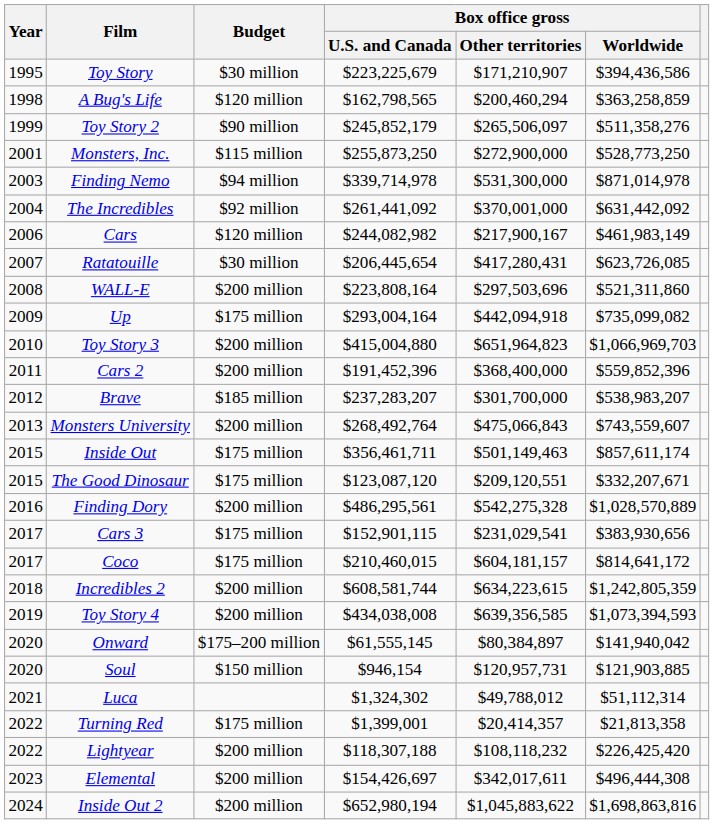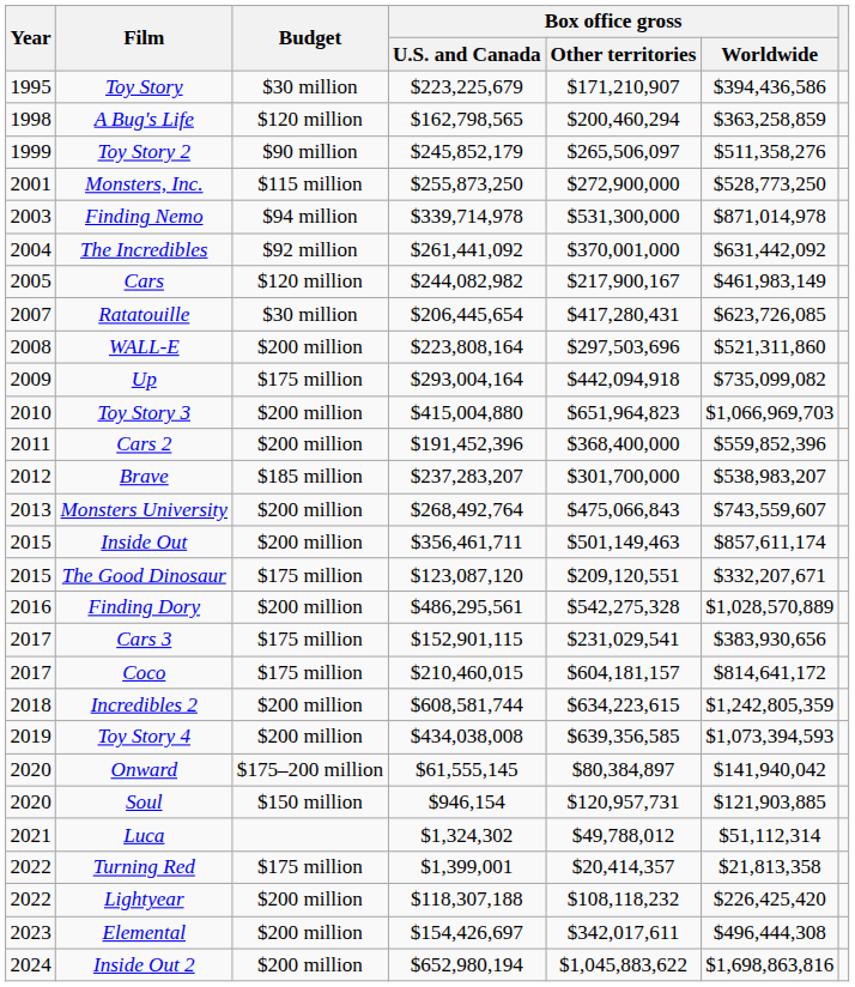 <table class="wikitable plainrowheaders sortable" style="text-align: center">
 <tr>
 <th scope="col" rowspan="2">Year</th>
 <th scope="col" rowspan="2">Film</th>
 <th scope="col" rowspan="2">Budget</th>
 <th scope="col" colspan="3" class=sortable>Box office gross</th>
 <th scope="col" rowspan="2" class=unsortable></th>
 </tr>
 <tr>
 <th scope="col">U.S. and Canada</th>
 <th scope="col">Other territories</th>
 <th scope="col">Worldwide</th>
 </tr>
 <tr>
 <td>1995</td>
 <td><em><a href='#'>Toy Story</a></em></td>
 <td>$30 million</td>
 <td>$223,225,679</td>
 <td>$171,210,907</td>
 <td>$394,436,586</td>
 <td></td>
 </tr>
 <tr>
 <td>1998</td>
 <td><em><a href='#'>A Bug's Life</a></em></td>
 <td>$120 million</td>
 <td>$162,798,565</td>
 <td>$200,460,294</td>
 <td>$363,258,859</td>
 <td></td>
 </tr>
 <tr>
 <td>1999</td>
 <td><em><a href='#'>Toy Story 2</a></em></td>
 <td>$90 million</td>
 <td>$245,852,179</td>
 <td>$265,506,097</td>
 <td>$511,358,276</td>
 <td></td>
 </tr>
 <tr>
 <td>2001</td>
 <td><em><a href='#'>Monsters, Inc.</a></em></td>
 <td>$115 million</td>
 <td>$255,873,250</td>
 <td>$272,900,000</td>
 <td>$528,773,250</td>
 <td></td>
 </tr>
 <tr>
 <td>2003</td>
 <td><em><a href='#'>Finding Nemo</a></em></td>
 <td>$94 million</td>
 <td>$339,714,978</td>
 <td>$531,300,000</td>
 <td>$871,014,978</td>
 <td></td>
 </tr>
 <tr>
 <td>2004</td>
 <td><em><a href='#'>The Incredibles</a></em></td>
 <td>$92 million</td>
 <td>$261,441,092</td>
 <td>$370,001,000</td>
 <td>$631,442,092</td>
 <td></td>
 </tr>
 <tr>
-<td>2006</td>
+<td>2005</td>
 <td><em><a href='#'>Cars</a></em></td>
 <td>$120 million</td>
 <td>$244,082,982</td>
 <td>$217,900,167</td>
 <td>$461,983,149</td>
 <td></td>
 </tr>
 <tr>
 <td>2007</td>
 <td><em><a href='#'>Ratatouille</a></em></td>
 <td>$30 million</td>
 <td>$206,445,654</td>
 <td>$417,280,431</td>
 <td>$623,726,085</td>
 <td></td>
 </tr>
 <tr>
 <td>2008</td>
 <td><em><a href='#'>WALL-E</a></em></td>
 <td>$200 million</td>
 <td>$223,808,164</td>
 <td>$297,503,696</td>
 <td>$521,311,860</td>
 <td></td>
 </tr>
 <tr>
 <td>2009</td>
 <td><em><a href='#'>Up</a></em></td>
 <td>$175 million</td>
 <td>$293,004,164</td>
 <td>$442,094,918</td>
 <td>$735,099,082</td>
 <td></td>
 </tr>
 <tr>
 <td>2010</td>
 <td><em><a href='#'>Toy Story 3</a></em></td>
 <td>$200 million</td>
 <td>$415,004,880</td>
 <td>$651,964,823</td>
 <td>$1,066,969,703</td>
 <td></td>
 </tr>
 <tr>
 <td>2011</td>
 <td><em><a href='#'>Cars 2</a></em></td>
 <td>$200 million</td>
 <td>$191,452,396</td>
 <td>$368,400,000</td>
 <td>$559,852,396</td>
 <td></td>
 </tr>
 <tr>
 <td>2012</td>
 <td><em><a href='#'>Brave</a></em></td>
 <td>$185 million</td>
 <td>$237,283,207</td>
 <td>$301,700,000</td>
 <td>$538,983,207</td>
 <td></td>
 </tr>
 <tr>
 <td>2013</td>
 <td><em><a href='#'>Monsters University</a></em></td>
 <td>$200 million</td>
 <td>$268,492,764</td>
 <td>$475,066,843</td>
 <td>$743,559,607</td>
 <td></td>
 </tr>
 <tr>
 <td>2015</td>
 <td><em><a href='#'>Inside Out</a></em></td>
-<td>$175 million</td>
+<td>$200 million</td>
 <td>$356,461,711</td>
 <td>$501,149,463</td>
 <td>$857,611,174</td>
 <td></td>
 </tr>
 <tr>
 <td>2015</td>
 <td><em><a href='#'>The Good Dinosaur</a></em></td>
 <td>$175 million</td>
 <td>$123,087,120</td>
 <td>$209,120,551</td>
 <td>$332,207,671</td>
 <td></td>
 </tr>
 <tr>
 <td>2016</td>
 <td><em><a href='#'>Finding Dory</a></em></td>
 <td>$200 million</td>
 <td>$486,295,561</td>
 <td>$542,275,328</td>
 <td>$1,028,570,889</td>
 <td></td>
 </tr>
 <tr>
 <td>2017</td>
 <td><em><a href='#'>Cars 3</a></em></td>
 <td>$175 million</td>
 <td>$152,901,115</td>
 <td>$231,029,541</td>
 <td>$383,930,656</td>
 <td></td>
 </tr>
 <tr>
 <td>2017</td>
 <td><em><a href='#'>Coco</a></em></td>
 <td>$175 million</td>
 <td>$210,460,015</td>
 <td>$604,181,157</td>
 <td>$814,641,172</td>
 <td></td>
 </tr>
 <tr>
 <td>2018</td>
 <td><em><a href='#'>Incredibles 2</a></em></td>
 <td>$200 million</td>
 <td>$608,581,744</td>
 <td>$634,223,615</td>
 <td>$1,242,805,359</td>
 <td></td>
 </tr>
 <tr>
 <td>2019</td>
 <td><em><a href='#'>Toy Story 4</a></em></td>
 <td>$200 million</td>
 <td>$434,038,008</td>
 <td>$639,356,585</td>
 <td>$1,073,394,593</td>
 <td></td>
 </tr>
 <tr>
 <td>2020</td>
 <td><em><a href='#'>Onward</a></em></td>
 <td>$175–200 million</td>
 <td>$61,555,145</td>
 <td>$80,384,897</td>
 <td>$141,940,042</td>
 <td></td>
 </tr>
 <tr>
 <td>2020</td>
 <td><em><a href='#'>Soul</a></em></td>
 <td>$150 million</td>
 <td>$946,154</td>
 <td>$120,957,731</td>
 <td>$121,903,885</td>
 <td></td>
 </tr>
 <tr>
 <td>2021</td>
 <td><em><a href='#'>Luca</a></em></td>
 <td></td>
 <td>$1,324,302</td>
 <td>$49,788,012</td>
 <td>$51,112,314</td>
 <td></td>
 </tr>
 <tr>
 <td>2022</td>
 <td><em><a href='#'>Turning Red</a></em></td>
 <td>$175 million</td>
 <td>$1,399,001</td>
 <td>$20,414,357</td>
 <td>$21,813,358</td>
 <td></td>
 </tr>
 <tr>
 <td>2022</td>
 <td><em><a href='#'>Lightyear</a></em></td>
 <td>$200 million</td>
 <td>$118,307,188</td>
 <td>$108,118,232</td>
 <td>$226,425,420</td>
 <td></td>
 </tr>
 <tr>
 <td>2023</td>
 <td><em><a href='#'>Elemental</a></em></td>
 <td>$200 million</td>
 <td>$154,426,697</td>
 <td>$342,017,611</td>
 <td>$496,444,308</td>
 <td></td>
 </tr>
 <tr>
 <td>2024</td>
 <td><em><a href='#'>Inside Out 2</a></em></td>
 <td>$200 million</td>
 <td>$652,980,194</td>
 <td>$1,045,883,622</td>
 <td>$1,698,863,816</td>
 <td></td>
 </tr>
 </table>
